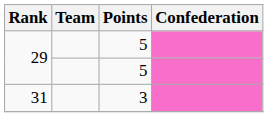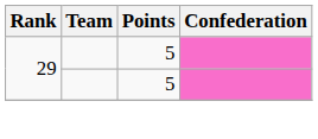 <table class="wikitable">
 <tr>
 <th>Rank</th>
 <th>Team</th>
 <th>Points</th>
 <th>Confederation</th>
 </tr>
 <tr>
 <td rowspan=2 align=right>29 </td>
 <td align="left"></td>
 <td align="right">5</td>
 <td align="center" bgcolor=#F96ECB><a href='#'></a></td>
 </tr>
 <tr>
 <td align="left"></td>
 <td align="right">5</td>
 <td align="center" bgcolor=#F96ECB><a href='#'></a></td>
 </tr>
 <tr>
-<td align=right>31 </td>
-<td align="left"></td>
-<td align="right">3</td>
-<td align="center" bgcolor=#F96ECB><a href='#'></a></td>
-</tr>
-<tr>
 </tr>
 </table>
